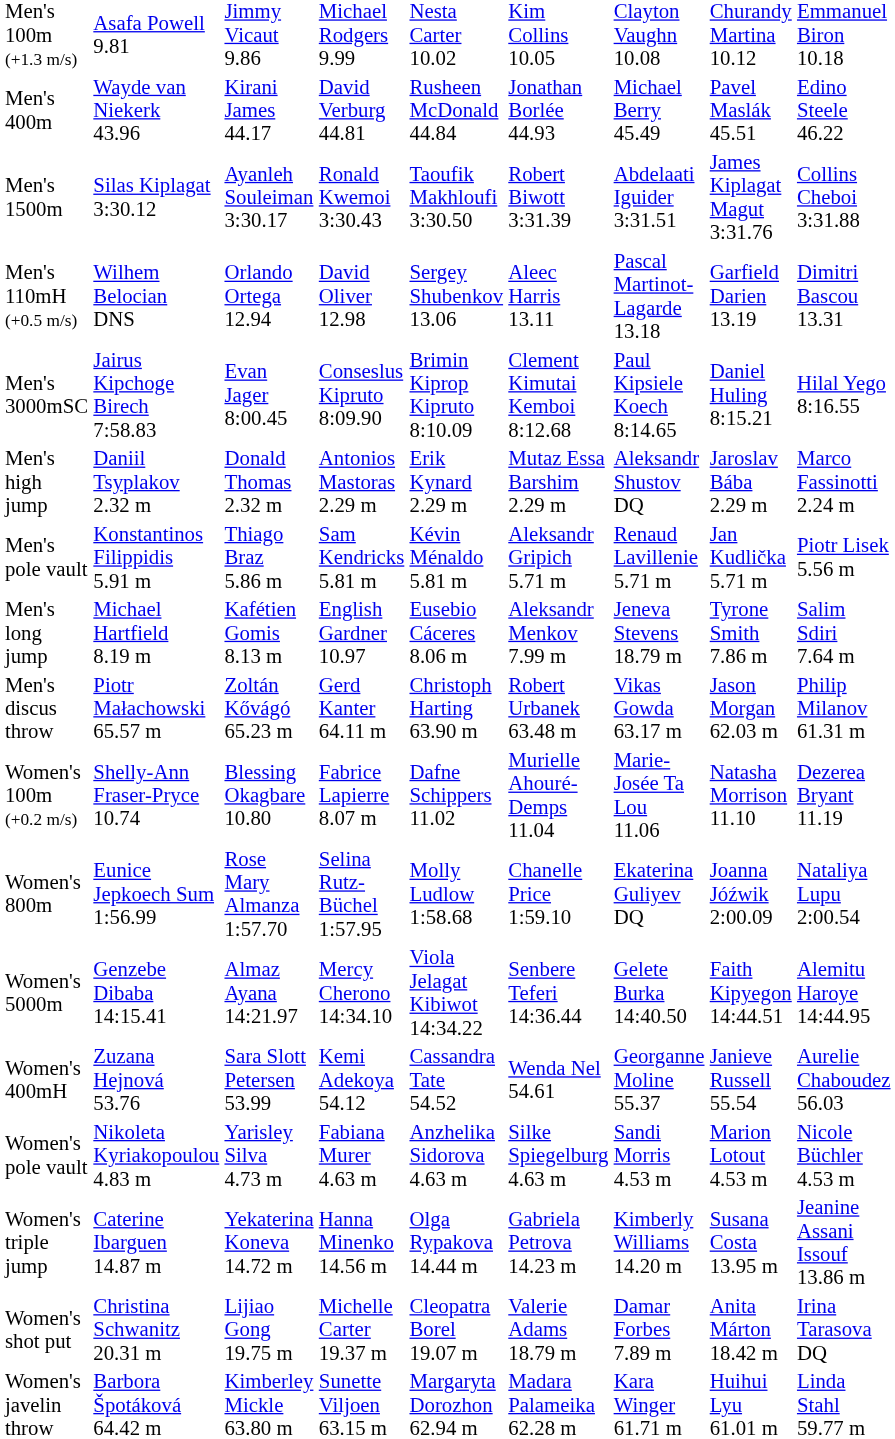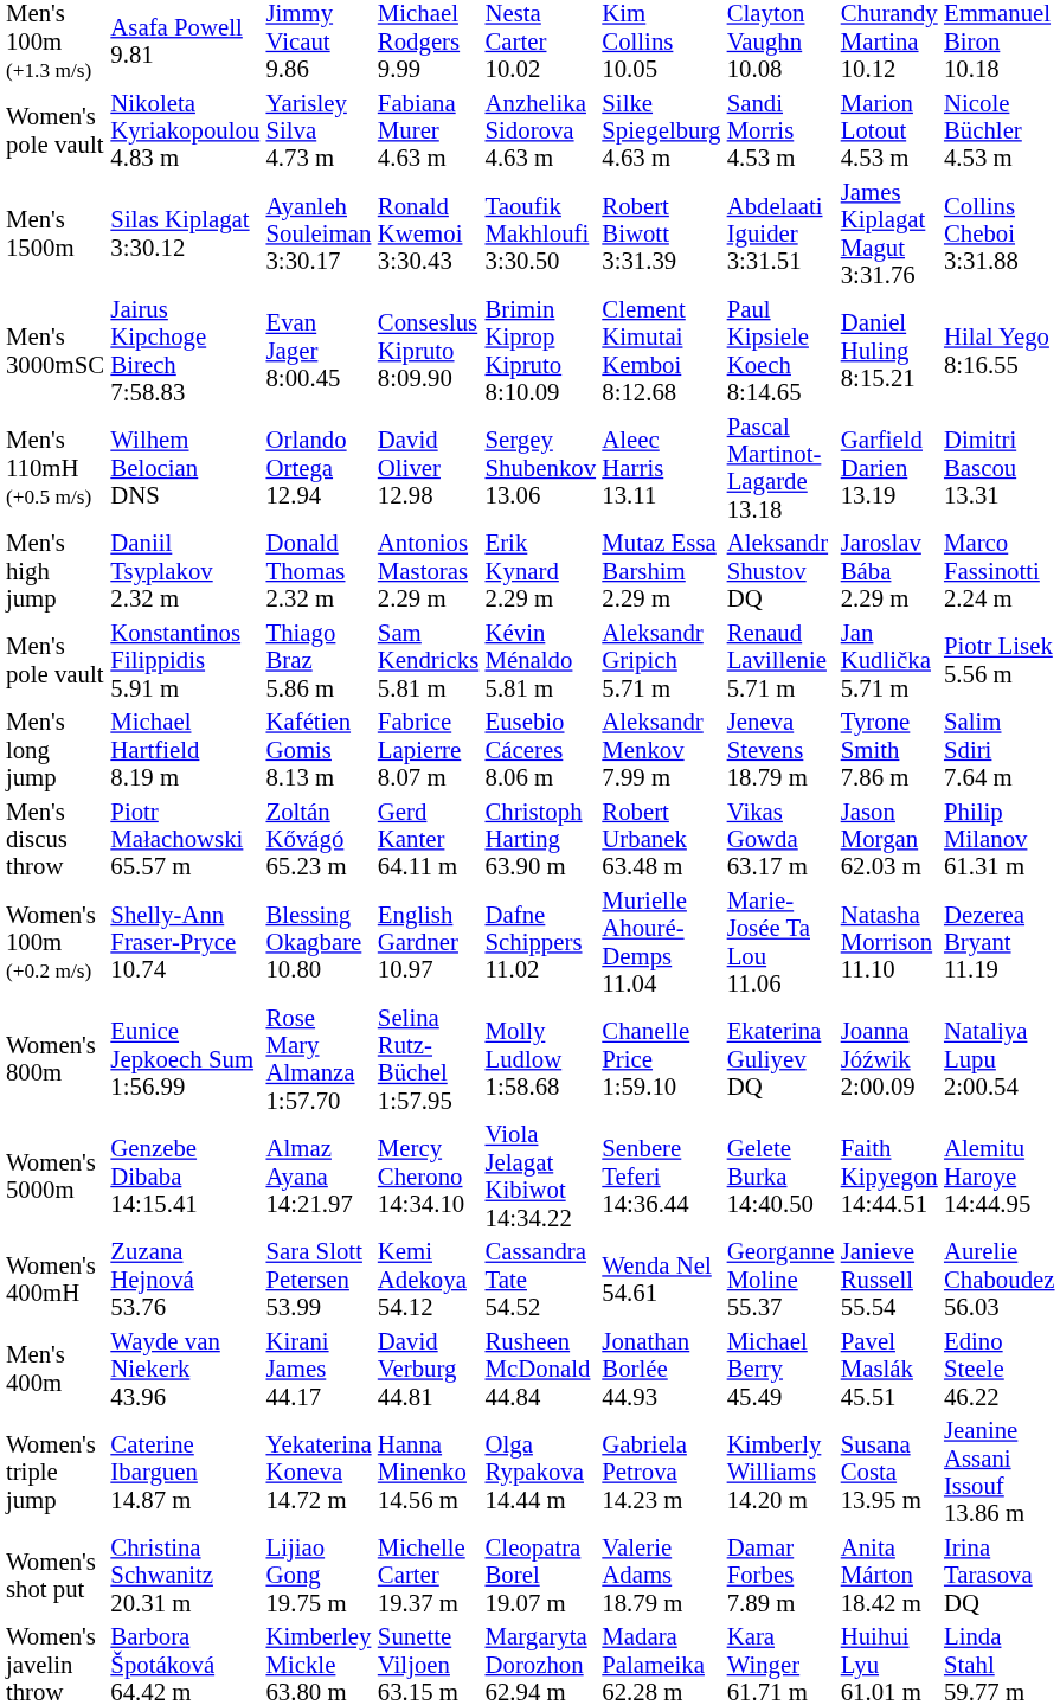 <table>
 <tr>
 <td>Men's 100m<br><small>(+1.3 m/s)</small></td>
 <td><a href='#'>Asafa Powell</a><br>  9.81</td>
 <td><a href='#'>Jimmy Vicaut</a><br>  9.86</td>
 <td><a href='#'>Michael Rodgers</a><br>  9.99</td>
 <td><a href='#'>Nesta Carter</a><br>  10.02</td>
 <td><a href='#'>Kim Collins</a><br>  10.05</td>
 <td><a href='#'>Clayton Vaughn</a><br>  10.08</td>
 <td><a href='#'>Churandy Martina</a><br>  10.12</td>
 <td><a href='#'>Emmanuel Biron</a><br>  10.18</td>
 </tr>
 <tr>
-<td>Men's 400m</td>
-<td><a href='#'>Wayde van Niekerk</a><br>  43.96</td>
-<td><a href='#'>Kirani James</a><br>  44.17</td>
-<td><a href='#'>David Verburg</a><br>  44.81</td>
-<td><a href='#'>Rusheen McDonald</a><br>  44.84</td>
-<td><a href='#'>Jonathan Borlée</a><br>  44.93</td>
-<td><a href='#'>Michael Berry</a><br>  45.49</td>
-<td><a href='#'>Pavel Maslák</a><br>  45.51</td>
-<td><a href='#'>Edino Steele</a><br>  46.22</td>
+<td>Women's pole vault</td>
+<td><a href='#'>Nikoleta Kyriakopoulou</a><br>  4.83 m</td>
+<td><a href='#'>Yarisley Silva</a><br>  4.73 m</td>
+<td><a href='#'>Fabiana Murer</a><br>  4.63 m</td>
+<td><a href='#'>Anzhelika Sidorova</a><br>  4.63 m</td>
+<td><a href='#'>Silke Spiegelburg</a><br>  4.63 m</td>
+<td><a href='#'>Sandi Morris</a><br>  4.53 m</td>
+<td><a href='#'>Marion Lotout</a><br>  4.53 m</td>
+<td><a href='#'>Nicole Büchler</a><br>  4.53 m</td>
 </tr>
 <tr>
 <td>Men's 1500m</td>
 <td><a href='#'>Silas Kiplagat</a><br>  3:30.12</td>
 <td><a href='#'>Ayanleh Souleiman</a><br>  3:30.17</td>
 <td><a href='#'>Ronald Kwemoi</a><br>  3:30.43</td>
 <td><a href='#'>Taoufik Makhloufi</a><br>  3:30.50</td>
 <td><a href='#'>Robert Biwott</a><br>  3:31.39</td>
 <td><a href='#'>Abdelaati Iguider</a><br>  3:31.51</td>
 <td><a href='#'>James Kiplagat Magut</a><br>  3:31.76</td>
 <td><a href='#'>Collins Cheboi</a><br>  3:31.88</td>
 </tr>
 <tr>
+<td>Men's 3000mSC</td>
+<td><a href='#'>Jairus Kipchoge Birech</a><br>  7:58.83</td>
+<td><a href='#'>Evan Jager</a><br>  8:00.45</td>
+<td><a href='#'>Conseslus Kipruto</a><br>  8:09.90</td>
+<td><a href='#'>Brimin Kiprop Kipruto</a><br>  8:10.09</td>
+<td><a href='#'>Clement Kimutai Kemboi</a><br>  8:12.68</td>
+<td><a href='#'>Paul Kipsiele Koech</a><br>  8:14.65</td>
+<td><a href='#'>Daniel Huling</a><br>  8:15.21</td>
+<td><a href='#'>Hilal Yego</a><br>  8:16.55</td>
+</tr>
+<tr>
 <td>Men's 110mH<br><small>(+0.5 m/s)</small></td>
 <td><a href='#'>Wilhem Belocian</a><br>  DNS</td>
 <td><a href='#'>Orlando Ortega</a><br>  12.94</td>
 <td><a href='#'>David Oliver</a><br>  12.98</td>
 <td><a href='#'>Sergey Shubenkov</a><br>  13.06</td>
 <td><a href='#'>Aleec Harris</a><br>  13.11</td>
 <td><a href='#'>Pascal Martinot-Lagarde</a><br>  13.18</td>
 <td><a href='#'>Garfield Darien</a><br>  13.19</td>
 <td><a href='#'>Dimitri Bascou</a><br>  13.31</td>
-</tr>
-<tr>
-<td>Men's 3000mSC</td>
-<td><a href='#'>Jairus Kipchoge Birech</a><br>  7:58.83</td>
-<td><a href='#'>Evan Jager</a><br>  8:00.45</td>
-<td><a href='#'>Conseslus Kipruto</a><br>  8:09.90</td>
-<td><a href='#'>Brimin Kiprop Kipruto</a><br>  8:10.09</td>
-<td><a href='#'>Clement Kimutai Kemboi</a><br>  8:12.68</td>
-<td><a href='#'>Paul Kipsiele Koech</a><br>  8:14.65</td>
-<td><a href='#'>Daniel Huling</a><br>  8:15.21</td>
-<td><a href='#'>Hilal Yego</a><br>  8:16.55</td>
 </tr>
 <tr>
 <td>Men's high jump</td>
 <td><a href='#'>Daniil Tsyplakov</a><br>  2.32 m</td>
 <td><a href='#'>Donald Thomas</a><br>  2.32 m</td>
 <td><a href='#'>Antonios Mastoras</a><br>  2.29 m</td>
 <td><a href='#'>Erik Kynard</a><br>  2.29 m</td>
 <td><a href='#'>Mutaz Essa Barshim</a><br>  2.29 m</td>
 <td><a href='#'>Aleksandr Shustov</a><br>  DQ</td>
 <td><a href='#'>Jaroslav Bába</a><br>  2.29 m</td>
 <td><a href='#'>Marco Fassinotti</a><br>  2.24 m</td>
 </tr>
 <tr>
 <td>Men's pole vault</td>
 <td><a href='#'>Konstantinos Filippidis</a><br>  5.91 m</td>
 <td><a href='#'>Thiago Braz</a><br>  5.86 m</td>
 <td><a href='#'>Sam Kendricks</a><br>  5.81 m</td>
 <td><a href='#'>Kévin Ménaldo</a><br>  5.81 m</td>
 <td><a href='#'>Aleksandr Gripich</a><br>  5.71 m</td>
 <td><a href='#'>Renaud Lavillenie</a><br>  5.71 m</td>
 <td><a href='#'>Jan Kudlička</a><br>  5.71 m</td>
 <td><a href='#'>Piotr Lisek</a><br>  5.56 m</td>
 </tr>
 <tr>
 <td>Men's long jump</td>
 <td><a href='#'>Michael Hartfield</a><br>  8.19 m</td>
 <td><a href='#'>Kafétien Gomis</a><br>  8.13 m</td>
-<td><a href='#'>English Gardner</a><br>  10.97</td>
+<td><a href='#'>Fabrice Lapierre</a><br>  8.07 m</td>
 <td><a href='#'>Eusebio Cáceres</a><br>  8.06 m</td>
 <td><a href='#'>Aleksandr Menkov</a><br>  7.99 m</td>
 <td><a href='#'>Jeneva Stevens</a><br>  18.79 m</td>
 <td><a href='#'>Tyrone Smith</a><br>  7.86 m</td>
 <td><a href='#'>Salim Sdiri</a><br>  7.64 m</td>
 </tr>
 <tr>
 <td>Men's discus throw</td>
 <td><a href='#'>Piotr Małachowski</a><br>  65.57 m</td>
 <td><a href='#'>Zoltán Kővágó</a><br>  65.23 m</td>
 <td><a href='#'>Gerd Kanter</a><br>  64.11 m</td>
 <td><a href='#'>Christoph Harting</a><br>  63.90 m</td>
 <td><a href='#'>Robert Urbanek</a><br>  63.48 m</td>
 <td><a href='#'>Vikas Gowda</a><br>  63.17 m</td>
 <td><a href='#'>Jason Morgan</a><br>  62.03 m</td>
 <td><a href='#'>Philip Milanov</a><br>  61.31 m</td>
 </tr>
 <tr>
 <td>Women's 100m<br><small>(+0.2 m/s)</small></td>
 <td><a href='#'>Shelly-Ann Fraser-Pryce</a><br>  10.74</td>
 <td><a href='#'>Blessing Okagbare</a><br>  10.80</td>
-<td><a href='#'>Fabrice Lapierre</a><br>  8.07 m</td>
+<td><a href='#'>English Gardner</a><br>  10.97</td>
 <td><a href='#'>Dafne Schippers</a><br>  11.02</td>
 <td><a href='#'>Murielle Ahouré-Demps</a><br>  11.04</td>
 <td><a href='#'>Marie-Josée Ta Lou</a><br>  11.06</td>
 <td><a href='#'>Natasha Morrison</a><br>  11.10</td>
 <td><a href='#'>Dezerea Bryant</a><br>  11.19</td>
 </tr>
 <tr>
 <td>Women's 800m</td>
 <td><a href='#'>Eunice Jepkoech Sum</a><br>  1:56.99</td>
 <td><a href='#'>Rose Mary Almanza</a><br>  1:57.70</td>
 <td><a href='#'>Selina Rutz-Büchel</a><br>  1:57.95</td>
 <td><a href='#'>Molly Ludlow</a><br>  1:58.68</td>
 <td><a href='#'>Chanelle Price</a><br>  1:59.10</td>
 <td><a href='#'>Ekaterina Guliyev</a><br>  DQ</td>
 <td><a href='#'>Joanna Jóźwik</a><br>  2:00.09</td>
 <td><a href='#'>Nataliya Lupu</a><br>  2:00.54</td>
 </tr>
 <tr>
 <td>Women's 5000m</td>
 <td><a href='#'>Genzebe Dibaba</a><br>  14:15.41</td>
 <td><a href='#'>Almaz Ayana</a><br>  14:21.97</td>
 <td><a href='#'>Mercy Cherono</a><br>  14:34.10</td>
 <td><a href='#'>Viola Jelagat Kibiwot</a><br>  14:34.22</td>
 <td><a href='#'>Senbere Teferi</a><br>  14:36.44</td>
 <td><a href='#'>Gelete Burka</a><br>  14:40.50</td>
 <td><a href='#'>Faith Kipyegon</a><br>  14:44.51</td>
 <td><a href='#'>Alemitu Haroye</a><br>  14:44.95</td>
 </tr>
 <tr>
 <td>Women's 400mH</td>
 <td><a href='#'>Zuzana Hejnová</a><br>  53.76</td>
 <td><a href='#'>Sara Slott Petersen</a><br>  53.99</td>
 <td><a href='#'>Kemi Adekoya</a><br>  54.12</td>
 <td><a href='#'>Cassandra Tate</a><br>  54.52</td>
 <td><a href='#'>Wenda Nel</a><br>  54.61</td>
 <td><a href='#'>Georganne Moline</a><br>  55.37</td>
 <td><a href='#'>Janieve Russell</a><br>  55.54</td>
 <td><a href='#'>Aurelie Chaboudez</a><br>  56.03</td>
 </tr>
 <tr>
-<td>Women's pole vault</td>
-<td><a href='#'>Nikoleta Kyriakopoulou</a><br>  4.83 m</td>
-<td><a href='#'>Yarisley Silva</a><br>  4.73 m</td>
-<td><a href='#'>Fabiana Murer</a><br>  4.63 m</td>
-<td><a href='#'>Anzhelika Sidorova</a><br>  4.63 m</td>
-<td><a href='#'>Silke Spiegelburg</a><br>  4.63 m</td>
-<td><a href='#'>Sandi Morris</a><br>  4.53 m</td>
-<td><a href='#'>Marion Lotout</a><br>  4.53 m</td>
-<td><a href='#'>Nicole Büchler</a><br>  4.53 m</td>
+<td>Men's 400m</td>
+<td><a href='#'>Wayde van Niekerk</a><br>  43.96</td>
+<td><a href='#'>Kirani James</a><br>  44.17</td>
+<td><a href='#'>David Verburg</a><br>  44.81</td>
+<td><a href='#'>Rusheen McDonald</a><br>  44.84</td>
+<td><a href='#'>Jonathan Borlée</a><br>  44.93</td>
+<td><a href='#'>Michael Berry</a><br>  45.49</td>
+<td><a href='#'>Pavel Maslák</a><br>  45.51</td>
+<td><a href='#'>Edino Steele</a><br>  46.22</td>
 </tr>
 <tr>
 <td>Women's triple jump</td>
 <td><a href='#'>Caterine Ibarguen</a><br>  14.87 m</td>
 <td><a href='#'>Yekaterina Koneva</a><br>  14.72 m</td>
 <td><a href='#'>Hanna Minenko</a><br>  14.56 m</td>
 <td><a href='#'>Olga Rypakova</a><br>  14.44 m</td>
 <td><a href='#'>Gabriela Petrova</a><br>  14.23 m</td>
 <td><a href='#'>Kimberly Williams</a><br>  14.20 m</td>
 <td><a href='#'>Susana Costa</a><br>  13.95 m</td>
 <td><a href='#'>Jeanine Assani Issouf</a><br>  13.86 m</td>
 </tr>
 <tr>
 <td>Women's shot put</td>
 <td><a href='#'>Christina Schwanitz</a><br>  20.31 m</td>
 <td><a href='#'>Lijiao Gong</a><br>  19.75 m</td>
 <td><a href='#'>Michelle Carter</a><br>  19.37 m</td>
 <td><a href='#'>Cleopatra Borel</a><br>  19.07 m</td>
 <td><a href='#'>Valerie Adams</a><br>  18.79 m</td>
 <td><a href='#'>Damar Forbes</a><br>  7.89 m</td>
 <td><a href='#'>Anita Márton</a><br>  18.42 m</td>
 <td><a href='#'>Irina Tarasova</a><br>  DQ</td>
 </tr>
 <tr>
 <td>Women's javelin throw</td>
 <td><a href='#'>Barbora Špotáková</a><br>  64.42 m</td>
 <td><a href='#'>Kimberley Mickle</a><br>  63.80 m</td>
 <td><a href='#'>Sunette Viljoen</a><br>  63.15 m</td>
 <td><a href='#'>Margaryta Dorozhon</a><br>  62.94 m</td>
 <td><a href='#'>Madara Palameika</a><br>  62.28 m</td>
 <td><a href='#'>Kara Winger</a><br>  61.71 m</td>
 <td><a href='#'>Huihui Lyu</a><br>  61.01 m</td>
 <td><a href='#'>Linda Stahl</a><br>  59.77 m</td>
 </tr>
 </table>
